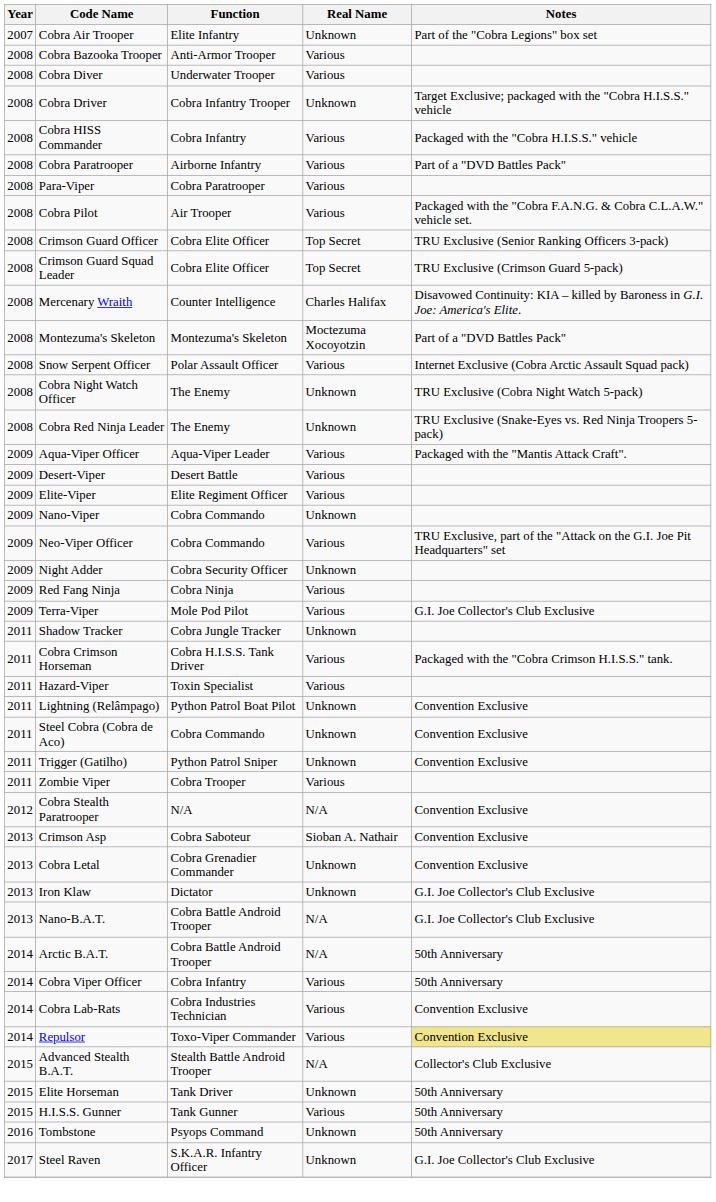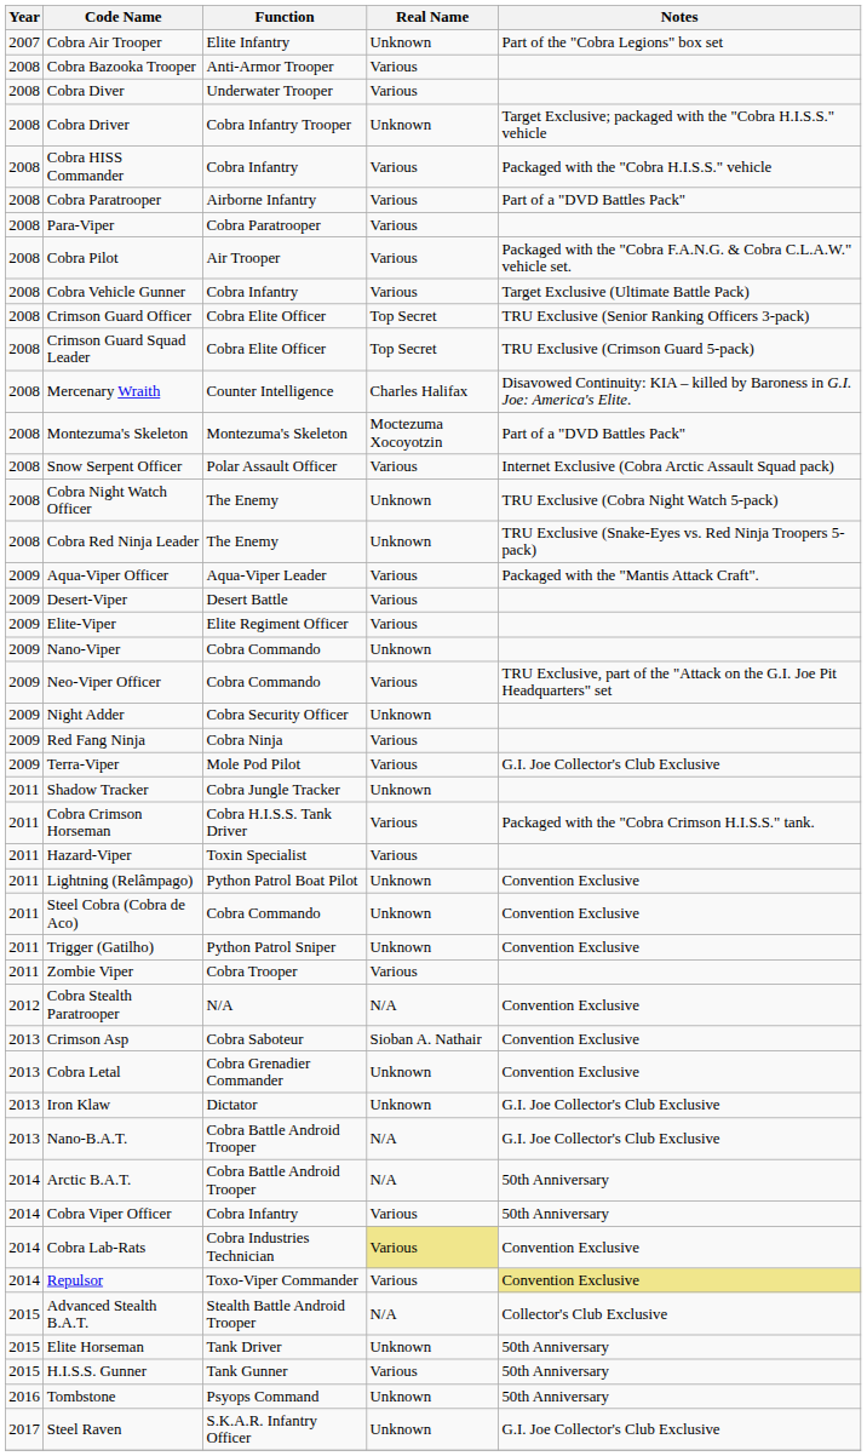 <table class="wikitable sortable" align="left" style="margin:auto;">
 <tr>
 <th>Year</th>
 <th>Code Name</th>
 <th>Function</th>
 <th>Real Name</th>
 <th>Notes</th>
 </tr>
 <tr>
 <td>2007</td>
 <td>Cobra Air Trooper</td>
 <td>Elite Infantry</td>
 <td>Unknown</td>
 <td>Part of the "Cobra Legions" box set</td>
 </tr>
 <tr>
 <td>2008</td>
 <td>Cobra Bazooka Trooper</td>
 <td>Anti-Armor Trooper</td>
 <td>Various</td>
 <td></td>
 </tr>
 <tr>
 <td>2008</td>
 <td>Cobra Diver</td>
 <td>Underwater Trooper</td>
 <td>Various</td>
 <td></td>
 </tr>
 <tr>
 <td>2008</td>
 <td>Cobra Driver</td>
 <td>Cobra Infantry Trooper</td>
 <td>Unknown</td>
 <td>Target Exclusive; packaged with the "Cobra H.I.S.S." vehicle</td>
 </tr>
 <tr>
 <td>2008</td>
 <td>Cobra HISS Commander</td>
 <td>Cobra Infantry</td>
 <td>Various</td>
 <td>Packaged with the "Cobra H.I.S.S." vehicle</td>
 </tr>
 <tr>
 <td>2008</td>
 <td>Cobra Paratrooper</td>
 <td>Airborne Infantry</td>
 <td>Various</td>
 <td>Part of a "DVD Battles Pack"</td>
 </tr>
 <tr>
 <td>2008</td>
 <td>Para-Viper</td>
 <td>Cobra Paratrooper</td>
 <td>Various</td>
 <td></td>
 </tr>
 <tr>
 <td>2008</td>
 <td>Cobra Pilot</td>
 <td>Air Trooper</td>
 <td>Various</td>
 <td>Packaged with the "Cobra F.A.N.G. & Cobra C.L.A.W." vehicle set.</td>
+</tr>
+<tr>
+<td>2008</td>
+<td>Cobra Vehicle Gunner</td>
+<td>Cobra Infantry</td>
+<td>Various</td>
+<td>Target Exclusive (Ultimate Battle Pack)</td>
 </tr>
 <tr>
 <td>2008</td>
 <td>Crimson Guard Officer</td>
 <td>Cobra Elite Officer</td>
 <td>Top Secret</td>
 <td>TRU Exclusive (Senior Ranking Officers 3-pack)</td>
 </tr>
 <tr>
 <td>2008</td>
 <td>Crimson Guard Squad Leader</td>
 <td>Cobra Elite Officer</td>
 <td>Top Secret</td>
 <td>TRU Exclusive (Crimson Guard 5-pack)</td>
 </tr>
 <tr>
 <td>2008</td>
 <td>Mercenary <a href='#'>Wraith</a></td>
 <td>Counter Intelligence</td>
 <td>Charles Halifax</td>
 <td>Disavowed Continuity: KIA – killed by Baroness in <em>G.I. Joe: America's Elite</em>.</td>
 </tr>
 <tr>
 <td>2008</td>
 <td>Montezuma's Skeleton</td>
 <td>Montezuma's Skeleton</td>
 <td>Moctezuma Xocoyotzin</td>
 <td>Part of a "DVD Battles Pack"</td>
 </tr>
 <tr>
 <td>2008</td>
 <td>Snow Serpent Officer</td>
 <td>Polar Assault Officer</td>
 <td>Various</td>
 <td>Internet Exclusive (Cobra Arctic Assault Squad pack)</td>
 </tr>
 <tr>
 <td>2008</td>
 <td>Cobra Night Watch Officer</td>
 <td>The Enemy</td>
 <td>Unknown</td>
 <td>TRU Exclusive (Cobra Night Watch 5-pack)</td>
 </tr>
 <tr>
 <td>2008</td>
 <td>Cobra Red Ninja Leader</td>
 <td>The Enemy</td>
 <td>Unknown</td>
 <td>TRU Exclusive (Snake-Eyes vs. Red Ninja Troopers 5-pack)</td>
 </tr>
 <tr>
 <td>2009</td>
 <td>Aqua-Viper Officer</td>
 <td>Aqua-Viper Leader</td>
 <td>Various</td>
 <td>Packaged with the "Mantis Attack Craft".</td>
 </tr>
 <tr>
 <td>2009</td>
 <td>Desert-Viper</td>
 <td>Desert Battle</td>
 <td>Various</td>
 <td></td>
 </tr>
 <tr>
 <td>2009</td>
 <td>Elite-Viper</td>
 <td>Elite Regiment Officer</td>
 <td>Various</td>
 <td></td>
 </tr>
 <tr>
 <td>2009</td>
 <td>Nano-Viper</td>
 <td>Cobra Commando</td>
 <td>Unknown</td>
 <td></td>
 </tr>
 <tr>
 <td>2009</td>
 <td>Neo-Viper Officer</td>
 <td>Cobra Commando</td>
 <td>Various</td>
 <td>TRU Exclusive, part of the "Attack on the G.I. Joe Pit Headquarters" set</td>
 </tr>
 <tr>
 <td>2009</td>
 <td>Night Adder</td>
 <td>Cobra Security Officer</td>
 <td>Unknown</td>
 <td></td>
 </tr>
 <tr>
 <td>2009</td>
 <td>Red Fang Ninja</td>
 <td>Cobra Ninja</td>
 <td>Various</td>
 <td></td>
 </tr>
 <tr>
 <td>2009</td>
 <td>Terra-Viper</td>
 <td>Mole Pod Pilot</td>
 <td>Various</td>
 <td>G.I. Joe Collector's Club Exclusive</td>
 </tr>
 <tr>
 <td>2011</td>
 <td>Shadow Tracker</td>
 <td>Cobra Jungle Tracker</td>
 <td>Unknown</td>
 <td></td>
 </tr>
 <tr>
 <td>2011</td>
 <td>Cobra Crimson Horseman</td>
 <td>Cobra H.I.S.S. Tank Driver</td>
 <td>Various</td>
 <td>Packaged with the "Cobra Crimson H.I.S.S." tank.</td>
 </tr>
 <tr>
 <td>2011</td>
 <td>Hazard-Viper</td>
 <td>Toxin Specialist</td>
 <td>Various</td>
 <td></td>
 </tr>
 <tr>
 <td>2011</td>
 <td>Lightning (Relâmpago)</td>
 <td>Python Patrol Boat Pilot</td>
 <td>Unknown</td>
 <td>Convention Exclusive</td>
 </tr>
 <tr>
 <td>2011</td>
 <td>Steel Cobra (Cobra de Aco)</td>
 <td>Cobra Commando</td>
 <td>Unknown</td>
 <td>Convention Exclusive</td>
 </tr>
 <tr>
 <td>2011</td>
 <td>Trigger (Gatilho)</td>
 <td>Python Patrol Sniper</td>
 <td>Unknown</td>
 <td>Convention Exclusive</td>
 </tr>
 <tr>
 <td>2011</td>
 <td>Zombie Viper</td>
 <td>Cobra Trooper</td>
 <td>Various</td>
 <td></td>
 </tr>
 <tr>
 <td>2012</td>
 <td>Cobra Stealth Paratrooper</td>
 <td>N/A</td>
 <td>N/A</td>
 <td>Convention Exclusive</td>
 </tr>
 <tr>
 <td>2013</td>
 <td>Crimson Asp</td>
 <td>Cobra Saboteur</td>
 <td>Sioban A. Nathair</td>
 <td>Convention Exclusive</td>
 </tr>
 <tr>
 <td>2013</td>
 <td>Cobra Letal</td>
 <td>Cobra Grenadier Commander</td>
 <td>Unknown</td>
 <td>Convention Exclusive</td>
 </tr>
 <tr>
 <td>2013</td>
 <td>Iron Klaw</td>
 <td>Dictator</td>
 <td>Unknown</td>
 <td>G.I. Joe Collector's Club Exclusive</td>
 </tr>
 <tr>
 <td>2013</td>
 <td>Nano-B.A.T.</td>
 <td>Cobra Battle Android Trooper</td>
 <td>N/A</td>
 <td>G.I. Joe Collector's Club Exclusive</td>
 </tr>
 <tr>
 <td>2014</td>
 <td>Arctic B.A.T.</td>
 <td>Cobra Battle Android Trooper</td>
 <td>N/A</td>
 <td>50th Anniversary</td>
 </tr>
 <tr>
 <td>2014</td>
 <td>Cobra Viper Officer</td>
 <td>Cobra Infantry</td>
 <td>Various</td>
 <td>50th Anniversary</td>
 </tr>
 <tr>
 <td>2014</td>
 <td>Cobra Lab-Rats</td>
 <td>Cobra Industries Technician</td>
-<td>Various</td>
+<td style="background: khaki;">Various</td>
 <td>Convention Exclusive</td>
 </tr>
 <tr>
 <td>2014</td>
 <td><a href='#'>Repulsor</a></td>
 <td>Toxo-Viper Commander</td>
 <td>Various</td>
 <td style="background: khaki;">Convention Exclusive</td>
 </tr>
 <tr>
 <td>2015</td>
 <td>Advanced Stealth B.A.T.</td>
 <td>Stealth Battle Android Trooper</td>
 <td>N/A</td>
 <td>Collector's Club Exclusive</td>
 </tr>
 <tr>
 <td>2015</td>
 <td>Elite Horseman</td>
 <td>Tank Driver</td>
 <td>Unknown</td>
 <td>50th Anniversary</td>
 </tr>
 <tr>
 <td>2015</td>
 <td>H.I.S.S. Gunner</td>
 <td>Tank Gunner</td>
 <td>Various</td>
 <td>50th Anniversary</td>
 </tr>
 <tr>
 <td>2016</td>
 <td>Tombstone</td>
 <td>Psyops Command</td>
 <td>Unknown</td>
 <td>50th Anniversary</td>
 </tr>
 <tr>
 <td>2017</td>
 <td>Steel Raven</td>
 <td>S.K.A.R. Infantry Officer</td>
 <td>Unknown</td>
 <td>G.I. Joe Collector's Club Exclusive</td>
 </tr>
 <tr>
 </tr>
 </table>
